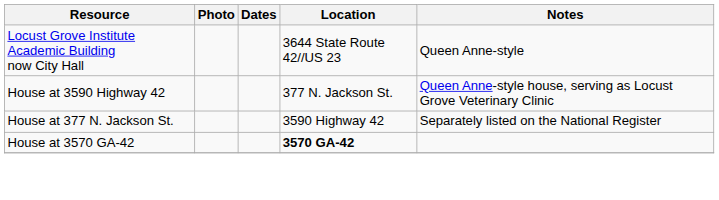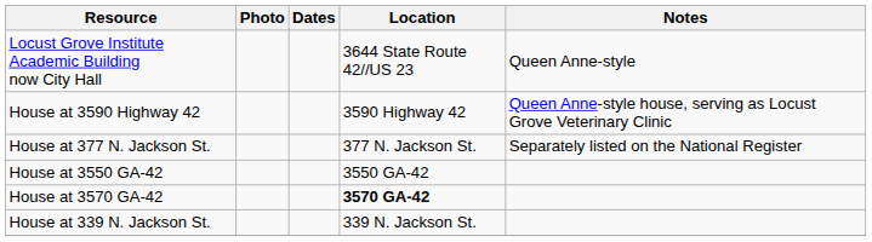 <table class="wikitable sortable plainrowheaders" style="width:98%">
 <tr>
 <th scope="col">Resource</th>
 <th scope="col">Photo</th>
 <th scope="col">Dates</th>
 <th scope="col">Location</th>
 <th scope="col">Notes</th>
 </tr>
 <tr>
 <td><a href='#'>Locust Grove Institute Academic Building</a><br>now City Hall</td>
 <td></td>
 <td></td>
 <td>3644 State Route 42//US 23<br><small></small></td>
 <td>Queen Anne-style</td>
 </tr>
 <tr>
 <td>House at 3590 Highway 42</td>
 <td></td>
 <td></td>
-<td>377 N. Jackson St.<br><small></small></td>
+<td>3590 Highway 42<br><small></small></td>
 <td><a href='#'>Queen Anne</a>-style house, serving as Locust Grove Veterinary Clinic</td>
 </tr>
 <tr>
 <td>House at 377 N. Jackson St.</td>
 <td></td>
 <td></td>
-<td>3590 Highway 42<br><small></small></td>
+<td>377 N. Jackson St.<br><small></small></td>
 <td>Separately listed on the National Register</td>
+</tr>
+<tr>
+<td>House at 3550 GA-42</td>
+<td></td>
+<td></td>
+<td>3550 GA-42<br><small></small></td>
+<td></td>
 </tr>
 <tr>
 <td>House at 3570 GA-42</td>
 <td></td>
 <td></td>
 <td><strong>3570 GA-42<br><small></small></strong></td>
 <td></td>
 </tr>
 <tr>
+<td>House at 339 N. Jackson St.</td>
+<td></td>
+<td></td>
+<td>339 N. Jackson St.<br><small></small></td>
+<td></td>
+</tr>
+<tr>
 </tr>
 </table>
